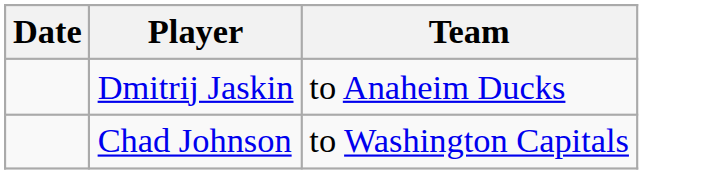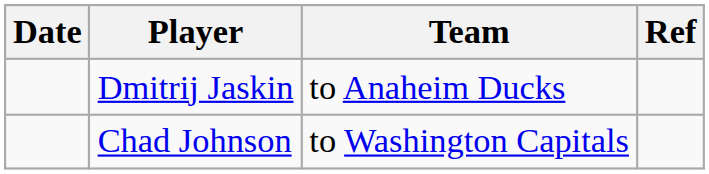 <table class="wikitable">
 <tr>
 <th>Date</th>
 <th>Player</th>
 <th>Team</th>
+<th>Ref</th>
 </tr>
 <tr>
 <td></td>
 <td><a href='#'>Dmitrij Jaskin</a></td>
 <td>to <a href='#'>Anaheim Ducks</a></td>
+<td></td>
 </tr>
 <tr>
 <td></td>
 <td><a href='#'>Chad Johnson</a></td>
 <td>to <a href='#'>Washington Capitals</a></td>
+<td></td>
 </tr>
 </table>
